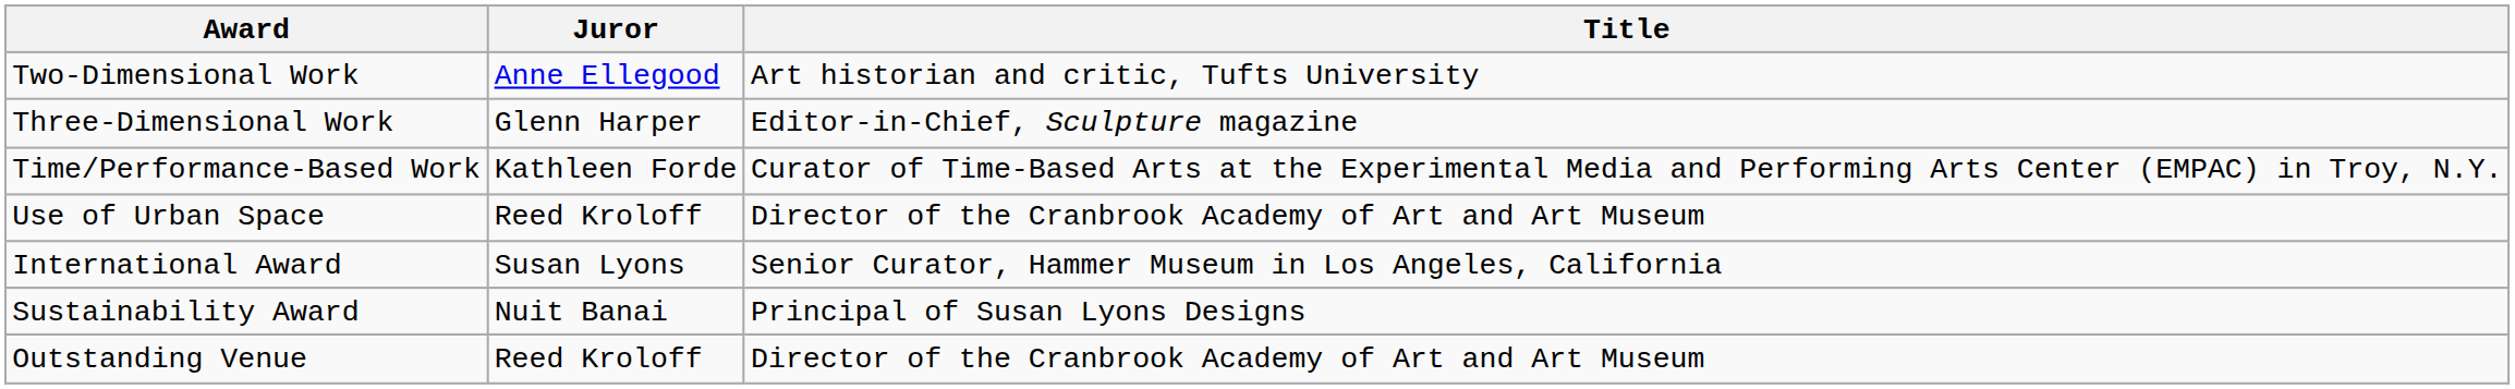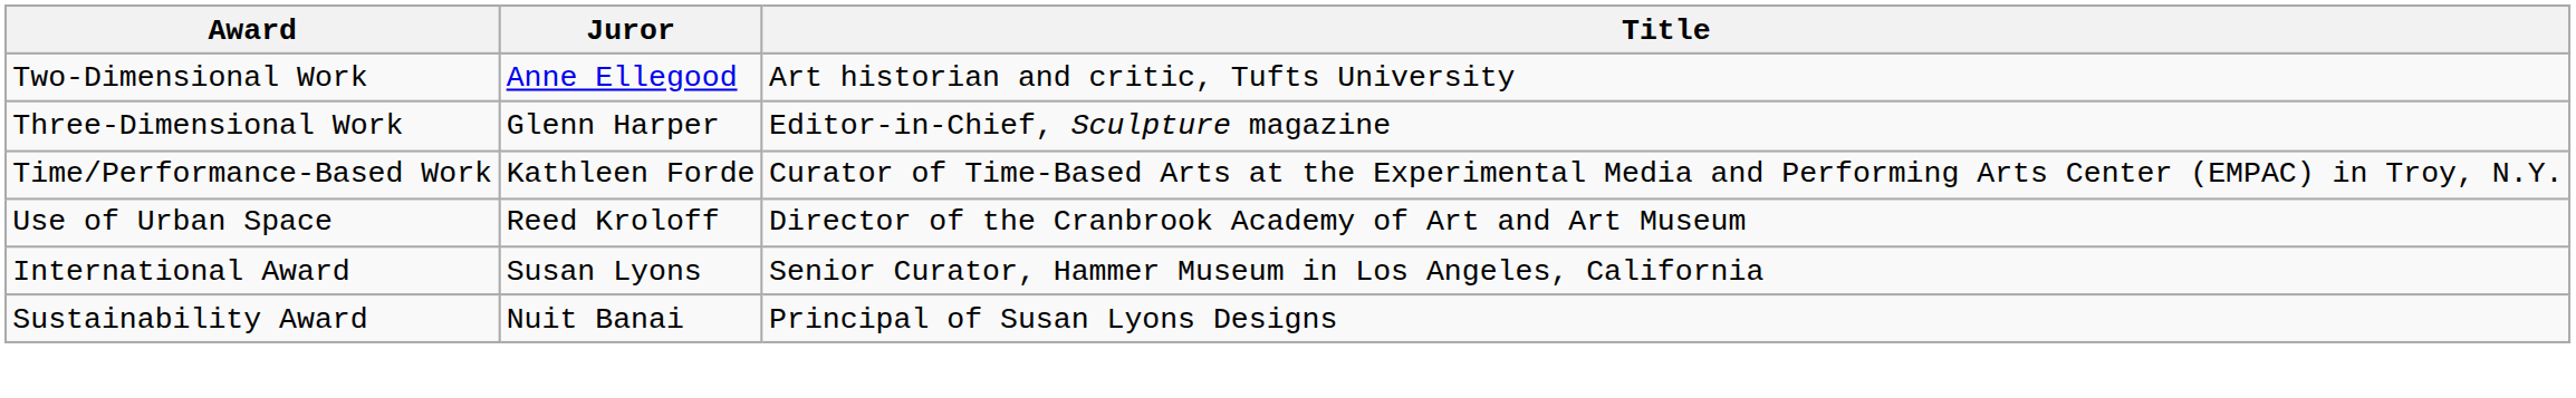 <table class="wikitable">
 <tr>
 <th>Award</th>
 <th>Juror</th>
 <th>Title</th>
 </tr>
 <tr>
 <td>Two-Dimensional Work</td>
 <td><a href='#'>Anne Ellegood</a></td>
 <td>Art historian and critic, Tufts University</td>
 </tr>
 <tr>
 <td>Three-Dimensional Work</td>
 <td>Glenn Harper</td>
 <td>Editor-in-Chief, <em>Sculpture</em> magazine</td>
 </tr>
 <tr>
 <td>Time/Performance-Based Work</td>
 <td>Kathleen Forde</td>
 <td>Curator of Time-Based Arts at the Experimental Media and Performing Arts Center (EMPAC) in Troy, N.Y.</td>
 </tr>
 <tr>
 <td>Use of Urban Space</td>
 <td>Reed Kroloff</td>
 <td>Director of the Cranbrook Academy of Art and Art Museum</td>
 </tr>
 <tr>
 <td>International Award</td>
 <td>Susan Lyons</td>
 <td>Senior Curator, Hammer Museum in Los Angeles, California</td>
 </tr>
 <tr>
 <td>Sustainability Award</td>
 <td>Nuit Banai</td>
 <td>Principal of Susan Lyons Designs</td>
 </tr>
-<tr>
-<td>Outstanding Venue</td>
-<td>Reed Kroloff</td>
-<td>Director of the Cranbrook Academy of Art and Art Museum</td>
-</tr>
 </table>
